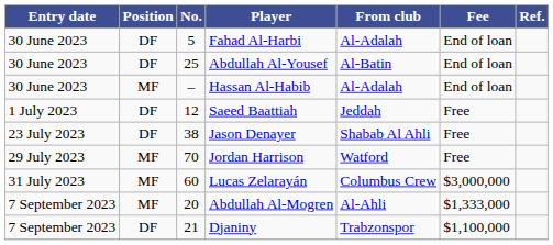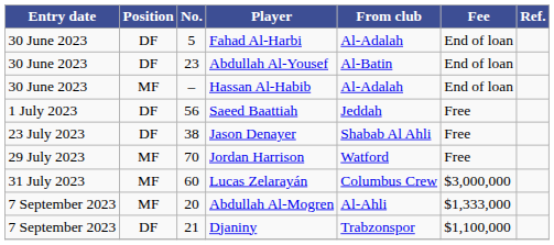 <table class="wikitable sortable">
 <tr>
 <th style="background:#3D4E94; color:#FFFFFF;"><strong>Entry date</strong></th>
 <th style="background:#3D4E94; color:#FFFFFF;"><strong>Position</strong></th>
 <th style="background:#3D4E94; color:#FFFFFF;"><strong>No.</strong></th>
 <th style="background:#3D4E94; color:#FFFFFF;"><strong>Player</strong></th>
 <th style="background:#3D4E94; color:#FFFFFF;"><strong>From club</strong></th>
 <th style="background:#3D4E94; color:#FFFFFF;"><strong>Fee</strong></th>
 <th style="background:#3D4E94; color:#FFFFFF;"><strong>Ref.</strong></th>
 </tr>
 <tr>
 <td>30 June 2023</td>
 <td style="text-align:center;">DF</td>
 <td style="text-align:center;">5</td>
 <td style="text-align:left;"> <a href='#'>Fahad Al-Harbi</a></td>
 <td style="text-align:left;"> <a href='#'>Al-Adalah</a></td>
 <td>End of loan</td>
 <td></td>
 </tr>
 <tr>
 <td>30 June 2023</td>
 <td style="text-align:center;">DF</td>
-<td style="text-align:center;">25</td>
+<td style="text-align:center;">23</td>
 <td style="text-align:left;"> <a href='#'>Abdullah Al-Yousef</a></td>
 <td style="text-align:left;"> <a href='#'>Al-Batin</a></td>
 <td>End of loan</td>
 <td></td>
 </tr>
 <tr>
 <td>30 June 2023</td>
 <td style="text-align:center;">MF</td>
 <td style="text-align:center;">–</td>
 <td style="text-align:left;"> <a href='#'>Hassan Al-Habib</a></td>
 <td style="text-align:left;"> <a href='#'>Al-Adalah</a></td>
 <td>End of loan</td>
 <td></td>
 </tr>
 <tr>
 <td>1 July 2023</td>
 <td style="text-align:center;">DF</td>
-<td style="text-align:center;">12</td>
+<td style="text-align:center;">56</td>
 <td style="text-align:left;"> <a href='#'>Saeed Baattiah</a></td>
 <td style="text-align:left;"> <a href='#'>Jeddah</a></td>
 <td>Free</td>
 <td></td>
 </tr>
 <tr>
 <td>23 July 2023</td>
 <td style="text-align:center;">DF</td>
 <td style="text-align:center;">38</td>
 <td style="text-align:left;"> <a href='#'>Jason Denayer</a></td>
 <td style="text-align:left;"> <a href='#'>Shabab Al Ahli</a></td>
 <td>Free</td>
 <td></td>
 </tr>
 <tr>
 <td>29 July 2023</td>
 <td style="text-align:center;">MF</td>
 <td style="text-align:center;">70</td>
 <td style="text-align:left;"> <a href='#'>Jordan Harrison</a></td>
 <td style="text-align:left;"> <a href='#'>Watford</a></td>
 <td>Free</td>
 <td></td>
 </tr>
 <tr>
 <td>31 July 2023</td>
 <td style="text-align:center;">MF</td>
 <td style="text-align:center;">60</td>
 <td style="text-align:left;"> <a href='#'>Lucas Zelarayán</a></td>
 <td style="text-align:left;"> <a href='#'>Columbus Crew</a></td>
 <td>$3,000,000</td>
 <td></td>
 </tr>
 <tr>
 <td>7 September 2023</td>
 <td style="text-align:center;">MF</td>
 <td style="text-align:center;">20</td>
 <td style="text-align:left;"> <a href='#'>Abdullah Al-Mogren</a></td>
 <td style="text-align:left;"> <a href='#'>Al-Ahli</a></td>
 <td>$1,333,000</td>
 <td></td>
 </tr>
 <tr>
 <td>7 September 2023</td>
 <td style="text-align:center;">DF</td>
 <td style="text-align:center;">21</td>
 <td style="text-align:left;"> <a href='#'>Djaniny</a></td>
 <td style="text-align:left;"> <a href='#'>Trabzonspor</a></td>
 <td>$1,100,000</td>
 <td></td>
 </tr>
 <tr>
 </tr>
 </table>
